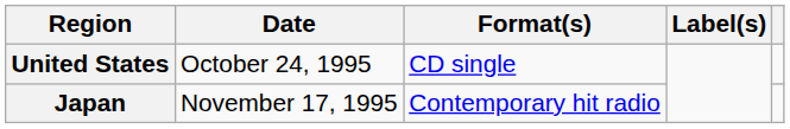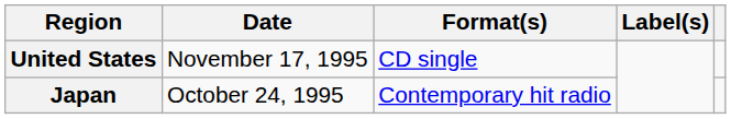 <table class="wikitable plainrowheaders">
 <tr>
 <th scope="col">Region</th>
 <th scope="col">Date</th>
 <th scope="col">Format(s)</th>
 <th scope="col">Label(s)</th>
 <th scope="col"></th>
 </tr>
 <tr>
 <th scope="row">United States</th>
-<td>October 24, 1995</td>
+<td>November 17, 1995</td>
 <td><a href='#'>CD single</a></td>
 <td rowspan="3"></td>
 <td style="text-align:center;"></td>
 </tr>
 <tr>
 <th scope="row">Japan</th>
-<td>November 17, 1995</td>
+<td>October 24, 1995</td>
 <td><a href='#'>Contemporary hit radio</a></td>
 <td style="text-align:center;"></td>
 </tr>
 </table>
